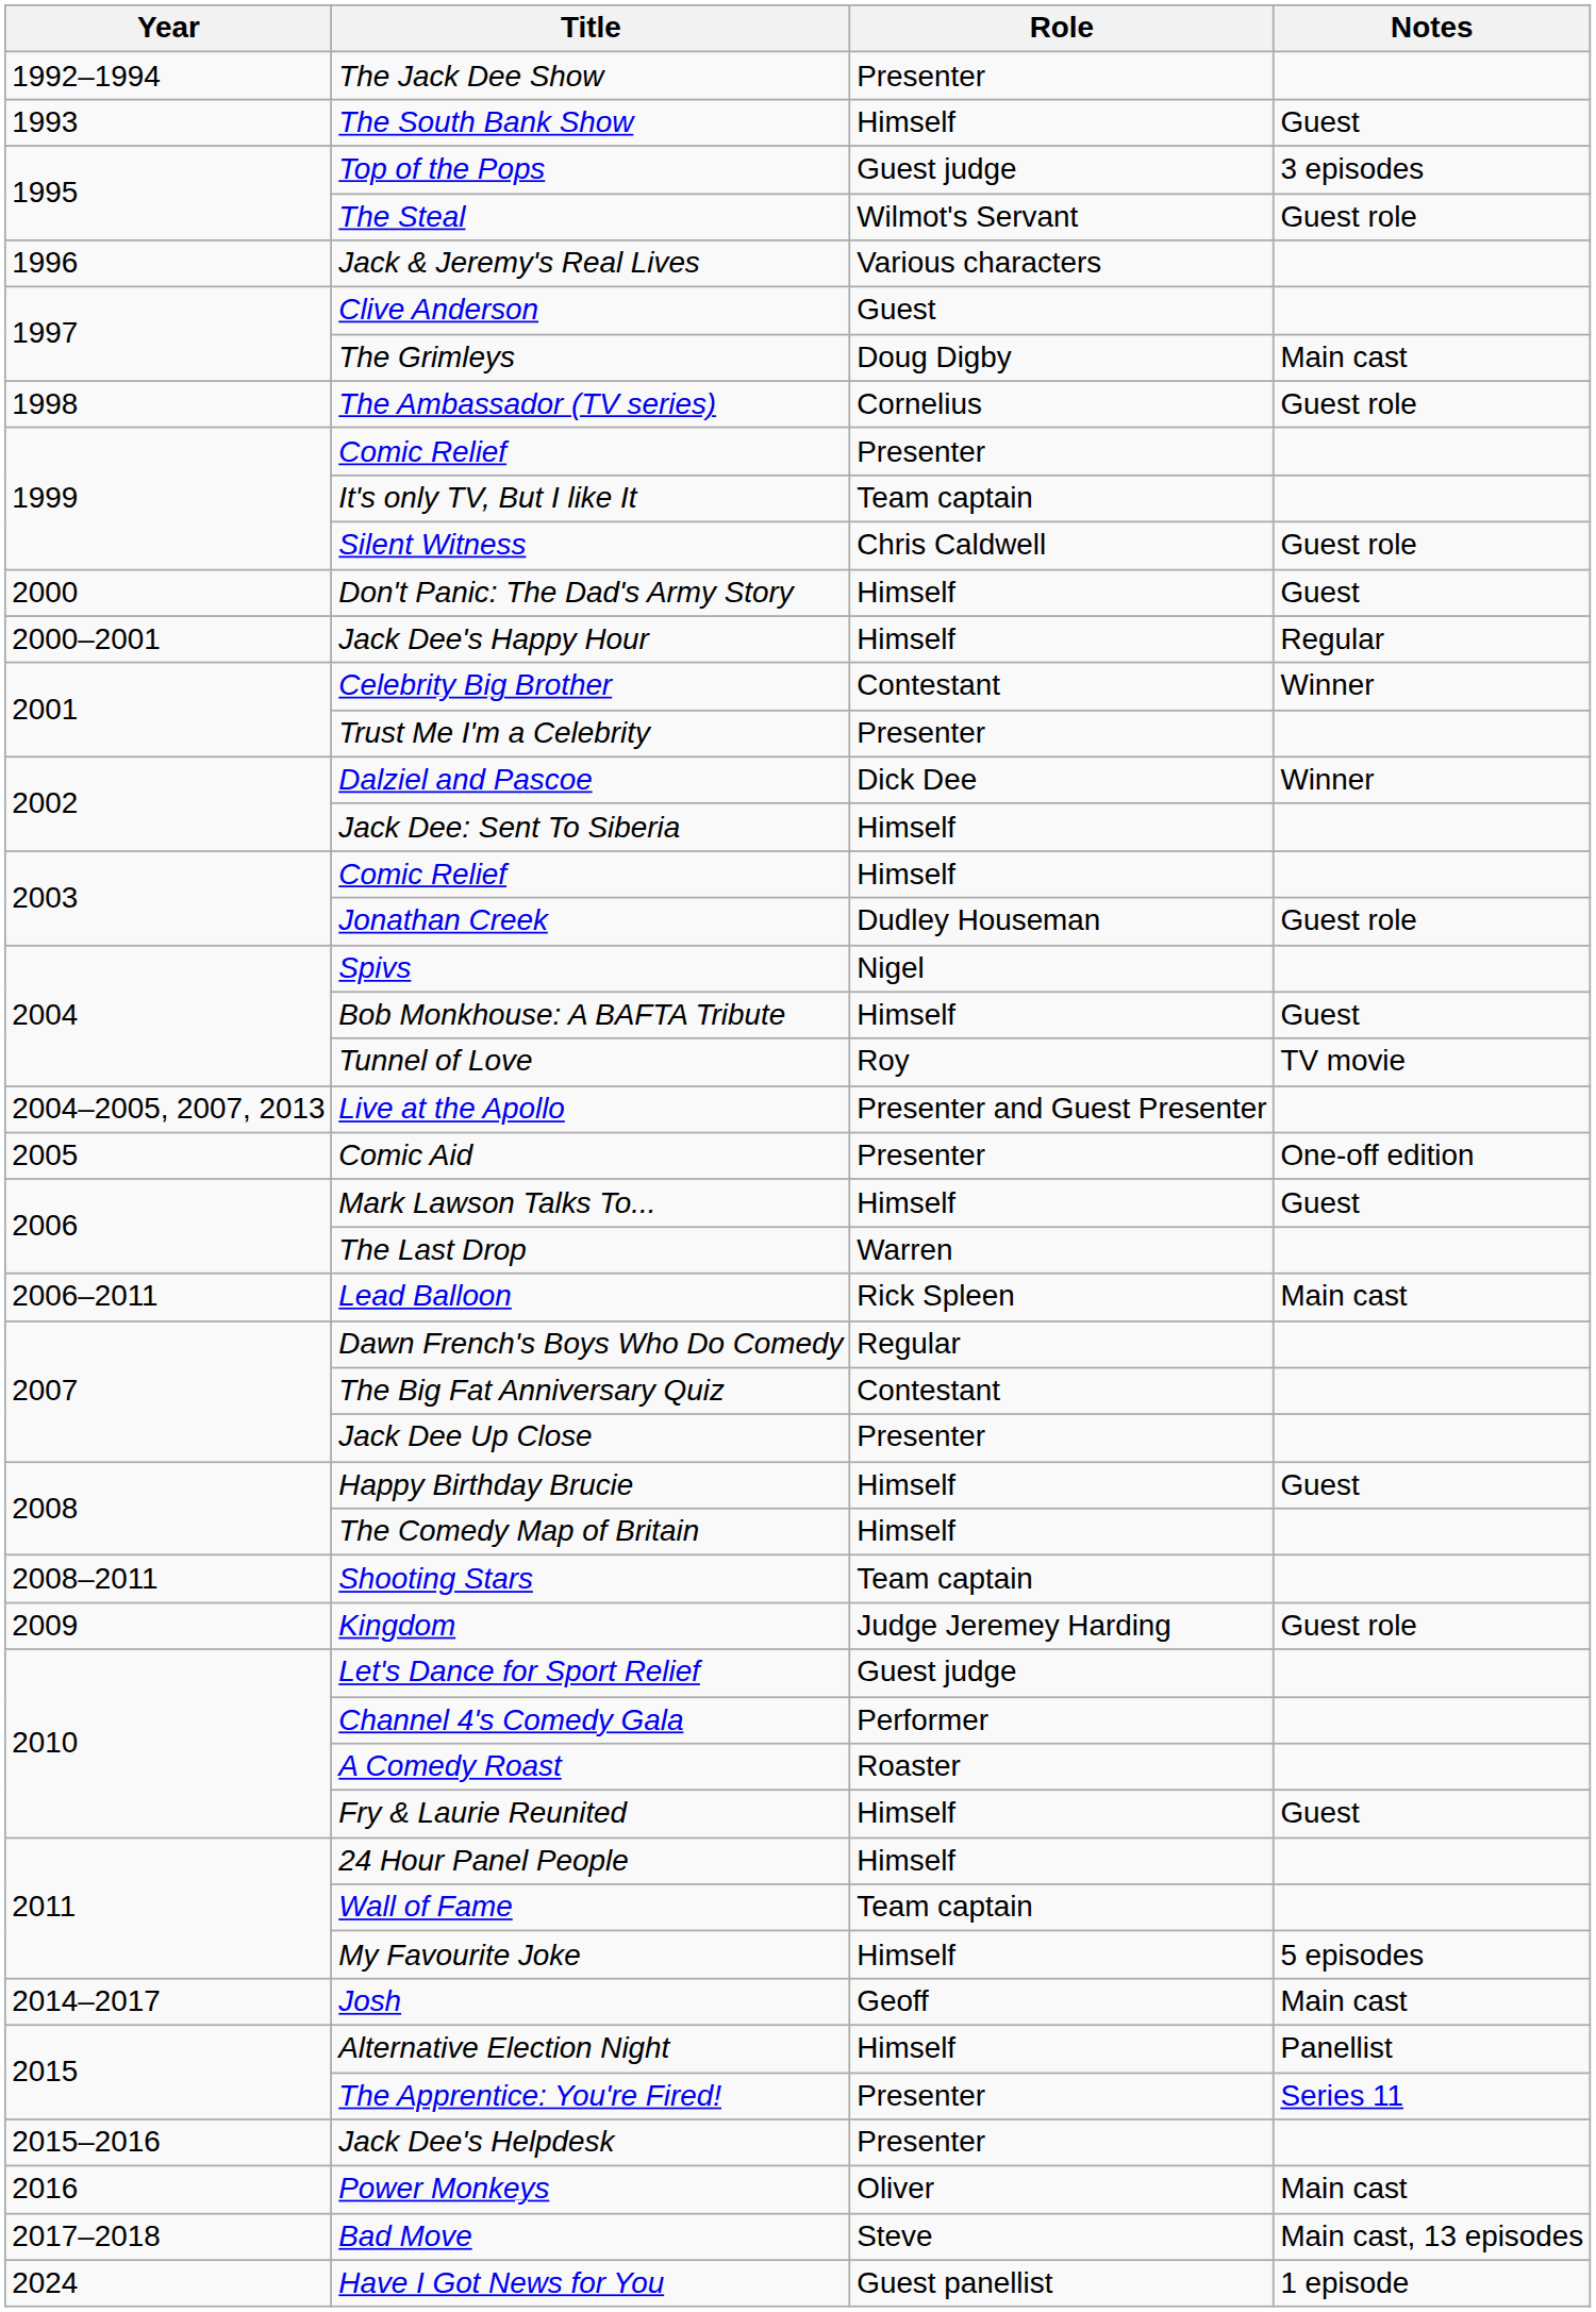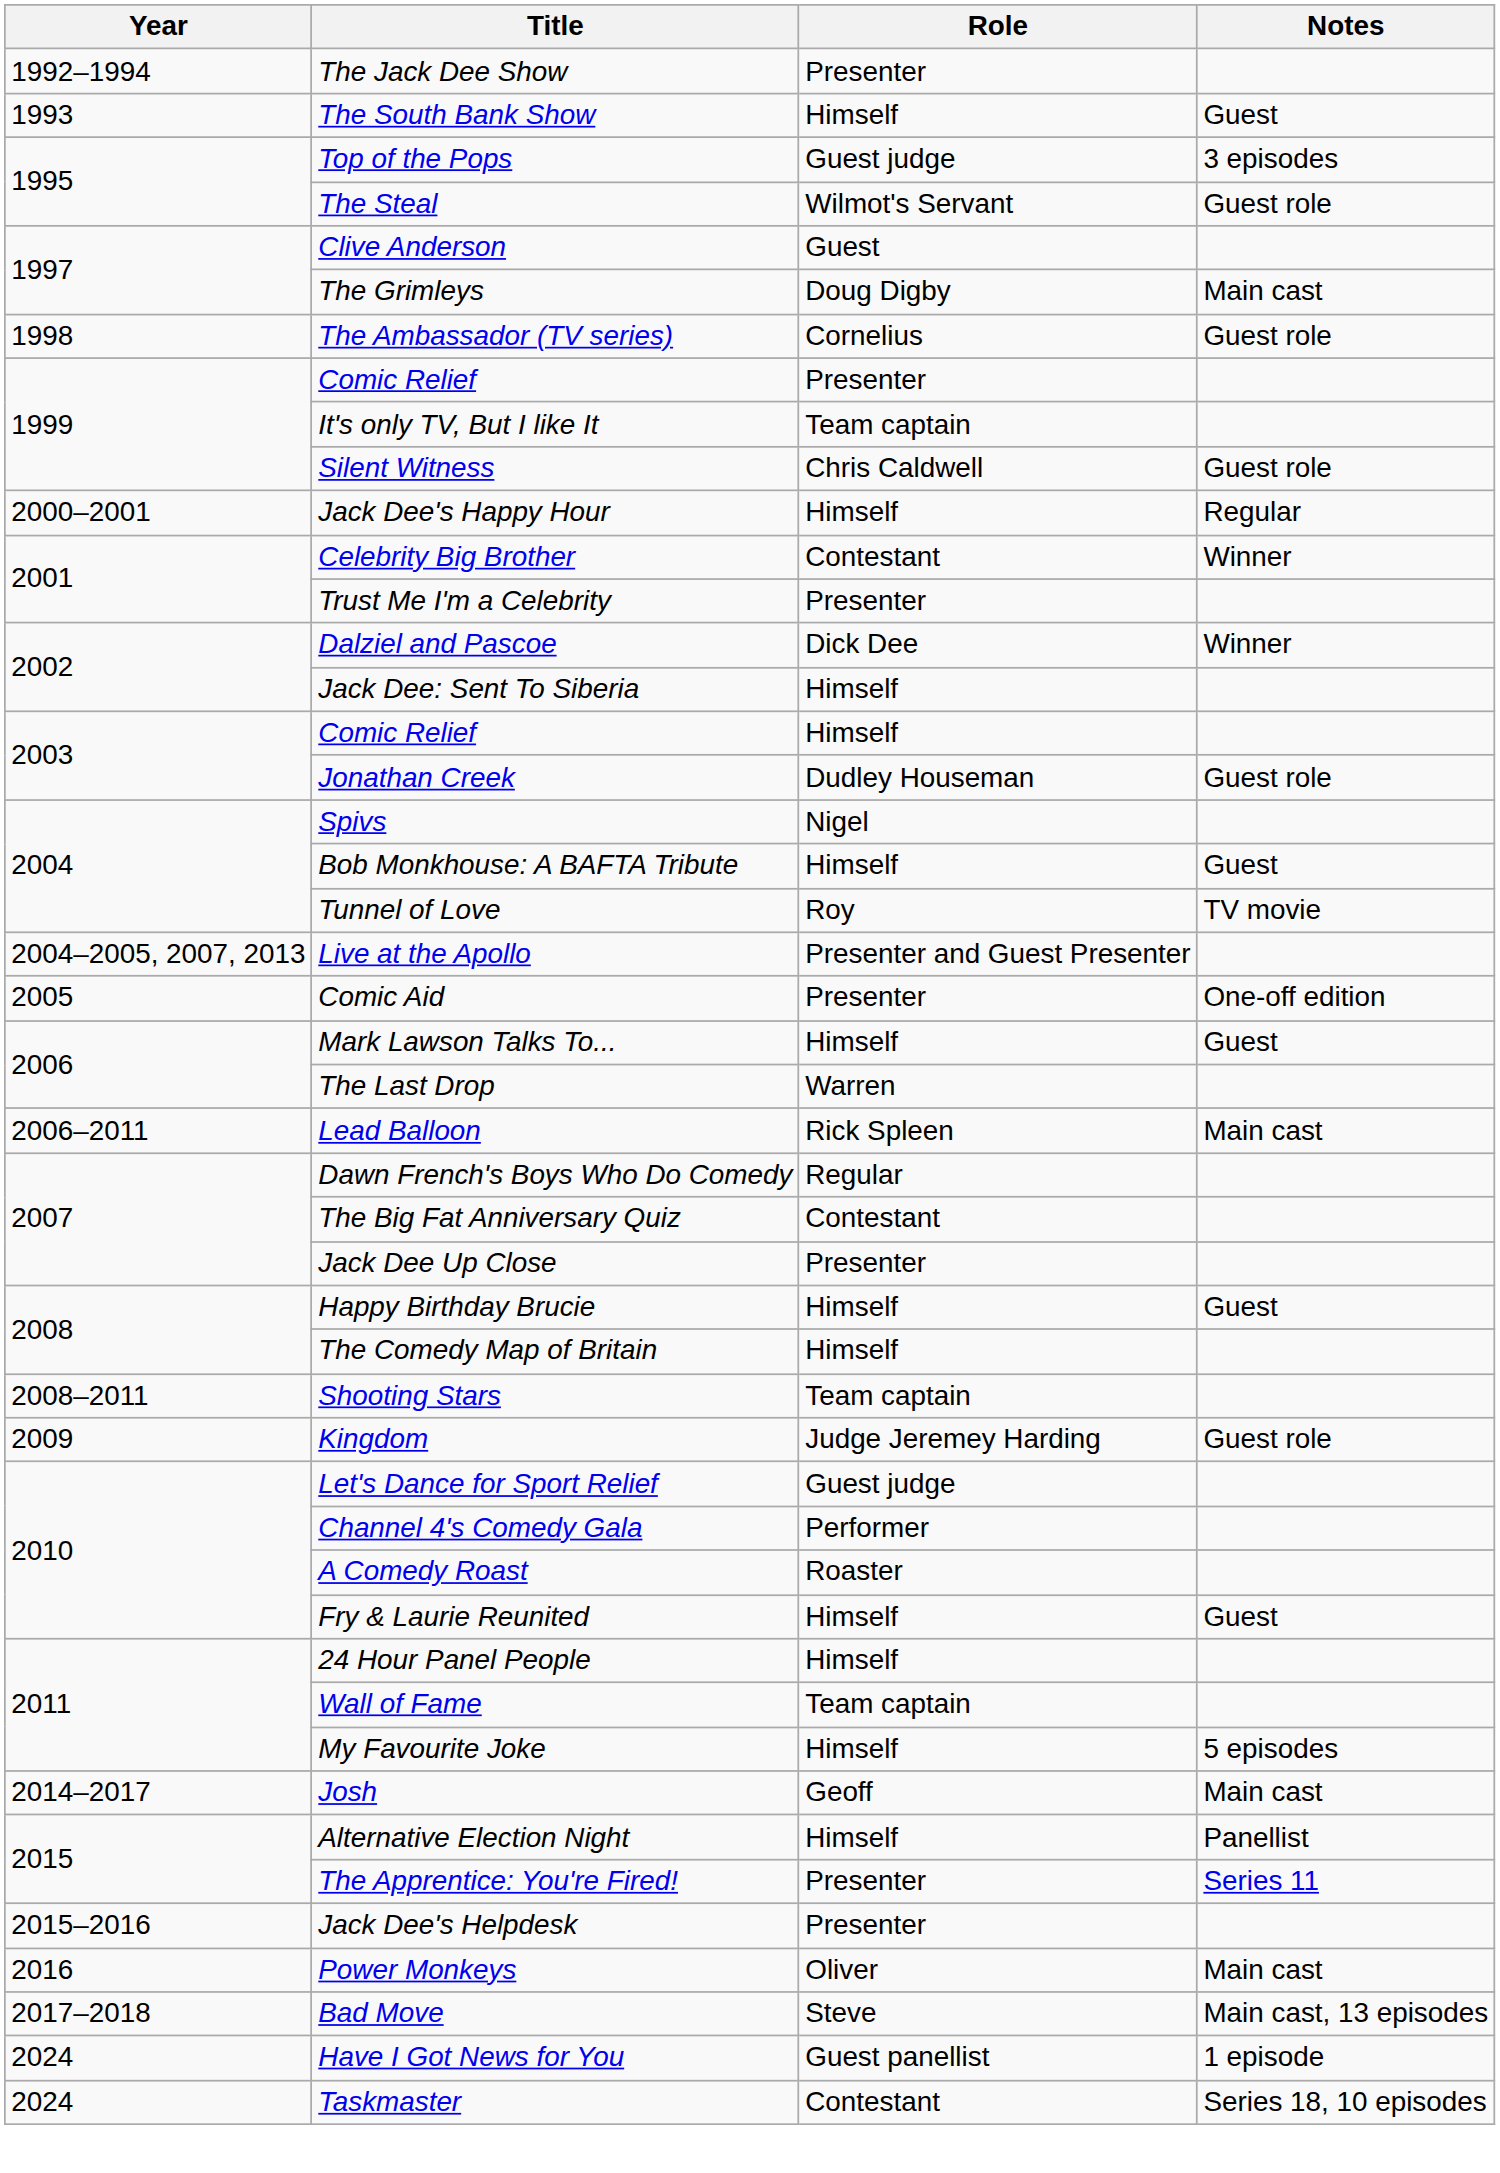 <table class="wikitable sortable">
 <tr>
 <th>Year</th>
 <th>Title</th>
 <th>Role</th>
 <th>Notes</th>
 </tr>
 <tr>
 <td>1992–1994</td>
 <td><em>The Jack Dee Show</em></td>
 <td>Presenter</td>
 <td></td>
 </tr>
 <tr>
 <td>1993</td>
 <td><em><a href='#'>The South Bank Show</a></em></td>
 <td>Himself</td>
 <td>Guest</td>
 </tr>
 <tr>
 <td rowspan="2">1995</td>
 <td><em><a href='#'>Top of the Pops</a></em></td>
 <td>Guest judge</td>
 <td>3 episodes</td>
 </tr>
 <tr>
 <td><em><a href='#'>The Steal</a></em></td>
 <td>Wilmot's Servant</td>
 <td>Guest role</td>
-</tr>
-<tr>
-<td>1996</td>
-<td><em>Jack & Jeremy's Real Lives</em></td>
-<td>Various characters</td>
-<td></td>
 </tr>
 <tr>
 <td rowspan="2">1997</td>
 <td><em><a href='#'>Clive Anderson</a></em></td>
 <td>Guest</td>
 <td></td>
 </tr>
 <tr>
 <td><em>The Grimleys</em></td>
 <td>Doug Digby</td>
 <td>Main cast</td>
 </tr>
 <tr>
 <td rowspan="1">1998</td>
 <td><em><a href='#'>The Ambassador (TV series)</a></em></td>
 <td>Cornelius</td>
 <td>Guest role</td>
 </tr>
 <tr>
 <td rowspan="3">1999</td>
 <td><em><a href='#'>Comic Relief</a></em></td>
 <td>Presenter</td>
 <td></td>
 </tr>
 <tr>
 <td><em>It's only TV, But I like It</em></td>
 <td>Team captain</td>
 <td></td>
 </tr>
 <tr>
 <td><em><a href='#'>Silent Witness</a></em></td>
 <td>Chris Caldwell</td>
 <td>Guest role</td>
-</tr>
-<tr>
-<td>2000</td>
-<td><em>Don't Panic: The Dad's Army Story</em></td>
-<td>Himself</td>
-<td>Guest</td>
 </tr>
 <tr>
 <td>2000–2001</td>
 <td><em>Jack Dee's Happy Hour</em></td>
 <td>Himself</td>
 <td>Regular</td>
 </tr>
 <tr>
 <td rowspan="2">2001</td>
 <td><em><a href='#'>Celebrity Big Brother</a></em></td>
 <td>Contestant</td>
 <td>Winner</td>
 </tr>
 <tr>
 <td><em>Trust Me I'm a Celebrity</em></td>
 <td>Presenter</td>
 <td></td>
 </tr>
 <tr>
 <td rowspan="2">2002</td>
 <td><em><a href='#'>Dalziel and Pascoe</a></em></td>
 <td>Dick Dee</td>
 <td>Winner</td>
 </tr>
 <tr>
 <td><em>Jack Dee: Sent To Siberia</em></td>
 <td>Himself</td>
 <td></td>
 </tr>
 <tr>
 <td rowspan="2">2003</td>
 <td><em><a href='#'>Comic Relief</a></em></td>
 <td>Himself</td>
 <td></td>
 </tr>
 <tr>
 <td><em><a href='#'>Jonathan Creek</a></em></td>
 <td>Dudley Houseman</td>
 <td>Guest role</td>
 </tr>
 <tr>
 <td rowspan="3">2004</td>
 <td><em><a href='#'>Spivs</a></em></td>
 <td>Nigel</td>
 <td></td>
 </tr>
 <tr>
 <td><em>Bob Monkhouse: A BAFTA Tribute</em></td>
 <td>Himself</td>
 <td>Guest</td>
 </tr>
 <tr>
 <td><em>Tunnel of Love</em></td>
 <td>Roy</td>
 <td>TV movie</td>
 </tr>
 <tr>
 <td>2004–2005, 2007, 2013</td>
 <td><em><a href='#'>Live at the Apollo</a></em></td>
 <td>Presenter and Guest Presenter</td>
 <td></td>
 </tr>
 <tr>
 <td>2005</td>
 <td><em>Comic Aid</em></td>
 <td>Presenter</td>
 <td>One-off edition</td>
 </tr>
 <tr>
 <td rowspan="2">2006</td>
 <td><em>Mark Lawson Talks To...</em></td>
 <td>Himself</td>
 <td>Guest</td>
 </tr>
 <tr>
 <td><em>The Last Drop</em></td>
 <td>Warren</td>
 <td></td>
 </tr>
 <tr>
 <td>2006–2011</td>
 <td><em><a href='#'>Lead Balloon</a></em></td>
 <td>Rick Spleen</td>
 <td>Main cast</td>
 </tr>
 <tr>
 <td rowspan="3">2007</td>
 <td><em>Dawn French's Boys Who Do Comedy</em></td>
 <td>Regular</td>
 <td></td>
 </tr>
 <tr>
 <td><em>The Big Fat Anniversary Quiz</em></td>
 <td>Contestant</td>
 <td></td>
 </tr>
 <tr>
 <td><em>Jack Dee Up Close</em></td>
 <td>Presenter</td>
 <td></td>
 </tr>
 <tr>
 <td rowspan="2">2008</td>
 <td><em>Happy Birthday Brucie</em></td>
 <td>Himself</td>
 <td>Guest</td>
 </tr>
 <tr>
 <td><em>The Comedy Map of Britain</em></td>
 <td>Himself</td>
 <td></td>
 </tr>
 <tr>
 <td>2008–2011</td>
 <td><em><a href='#'>Shooting Stars</a></em></td>
 <td>Team captain</td>
 <td></td>
 </tr>
 <tr>
 <td>2009</td>
 <td><em><a href='#'>Kingdom</a></em></td>
 <td>Judge Jeremey Harding</td>
 <td>Guest role</td>
 </tr>
 <tr>
 <td rowspan="4">2010</td>
 <td><em><a href='#'>Let's Dance for Sport Relief</a></em></td>
 <td>Guest judge</td>
 <td></td>
 </tr>
 <tr>
 <td><em><a href='#'>Channel 4's Comedy Gala</a></em></td>
 <td>Performer</td>
 <td></td>
 </tr>
 <tr>
 <td><em><a href='#'>A Comedy Roast</a></em></td>
 <td>Roaster</td>
 <td></td>
 </tr>
 <tr>
 <td><em>Fry & Laurie Reunited</em></td>
 <td>Himself</td>
 <td>Guest</td>
 </tr>
 <tr>
 <td rowspan="3">2011</td>
 <td><em>24 Hour Panel People</em></td>
 <td>Himself</td>
 <td></td>
 </tr>
 <tr>
 <td><em><a href='#'>Wall of Fame</a></em></td>
 <td>Team captain</td>
 <td></td>
 </tr>
 <tr>
 <td><em>My Favourite Joke</em></td>
 <td>Himself</td>
 <td>5 episodes</td>
 </tr>
 <tr>
 <td>2014–2017</td>
 <td><em><a href='#'>Josh</a></em></td>
 <td>Geoff</td>
 <td>Main cast</td>
 </tr>
 <tr>
 <td rowspan="2">2015</td>
 <td><em>Alternative Election Night</em></td>
 <td>Himself</td>
 <td>Panellist</td>
 </tr>
 <tr>
 <td><em><a href='#'>The Apprentice: You're Fired!</a></em></td>
 <td>Presenter</td>
 <td><a href='#'>Series 11</a></td>
 </tr>
 <tr>
 <td>2015–2016</td>
 <td><em>Jack Dee's Helpdesk</em></td>
 <td>Presenter</td>
 <td></td>
 </tr>
 <tr>
 <td>2016</td>
 <td><em><a href='#'>Power Monkeys</a></em></td>
 <td>Oliver</td>
 <td>Main cast</td>
 </tr>
 <tr>
 <td>2017–2018</td>
 <td><em><a href='#'>Bad Move</a></em></td>
 <td>Steve</td>
 <td>Main cast, 13 episodes</td>
 </tr>
 <tr>
 <td>2024</td>
 <td><em><a href='#'>Have I Got News for You</a></em></td>
 <td>Guest panellist</td>
 <td>1 episode</td>
 </tr>
+<tr>
+<td>2024</td>
+<td><em><a href='#'>Taskmaster</a></em></td>
+<td>Contestant</td>
+<td>Series 18, 10 episodes</td>
+</tr>
 </table>
